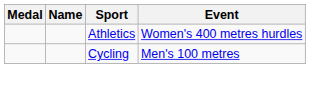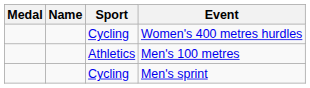 <table class="wikitable sortable" style=font-size:95%>
 <tr>
 <th>Medal</th>
 <th>Name</th>
 <th>Sport</th>
 <th>Event</th>
 </tr>
 <tr>
 <td></td>
 <td></td>
-<td><a href='#'>Athletics</a></td>
+<td><a href='#'>Cycling</a></td>
 <td><a href='#'>Women's 400 metres hurdles</a></td>
 </tr>
 <tr>
 <td></td>
 <td></td>
-<td><a href='#'>Cycling</a></td>
+<td><a href='#'>Athletics</a></td>
 <td><a href='#'>Men's 100 metres</a></td>
 </tr>
+<tr>
+<td></td>
+<td></td>
+<td><a href='#'>Cycling</a></td>
+<td><a href='#'>Men's sprint</a></td>
+</tr>
 </table>
